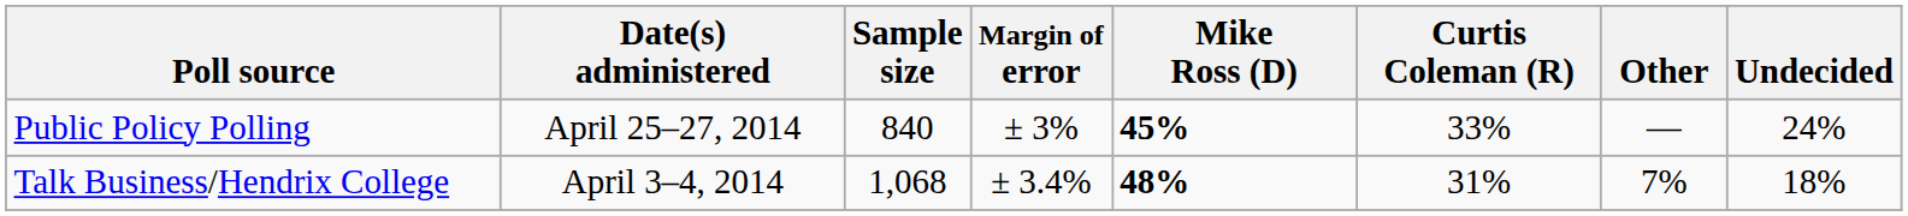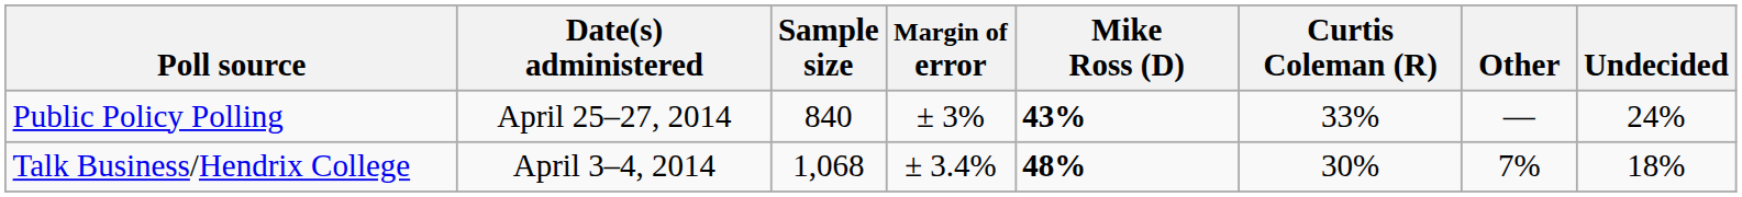 <table class="wikitable">
 <tr valign= bottom>
 <th style="width:220px;">Poll source</th>
 <th style="width:150px;">Date(s)<br>administered</th>
 <th class=small>Sample<br>size</th>
 <th class=small><small>Margin of</small><br>error</th>
 <th style="width:105px;">Mike<br>Ross (D)</th>
 <th style="width:105px;">Curtis<br>Coleman (R)</th>
 <th style="width:50px;">Other</th>
 <th style="width:50px;">Undecided</th>
 </tr>
 <tr>
 <td><a href='#'>Public Policy Polling</a></td>
 <td align=center>April 25–27, 2014</td>
 <td align=center>840</td>
 <td align=center>± 3%</td>
-<td><strong>45%</strong></td>
+<td><strong>43%</strong></td>
 <td align=center>33%</td>
 <td align=center>—</td>
 <td align=center>24%</td>
 </tr>
 <tr>
 <td><a href='#'>Talk Business</a>/<a href='#'>Hendrix College</a></td>
 <td align=center>April 3–4, 2014</td>
 <td align=center>1,068</td>
 <td align=center>± 3.4%</td>
 <td><strong>48%</strong></td>
-<td align=center>31%</td>
+<td align=center>30%</td>
 <td align=center>7%</td>
 <td align=center>18%</td>
 </tr>
 </table>
